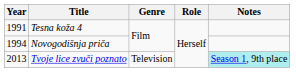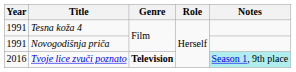 <table class="wikitable">
 <tr>
 <th>Year</th>
 <th>Title</th>
 <th>Genre</th>
 <th>Role</th>
 <th>Notes</th>
 </tr>
 <tr>
 <td>1991</td>
 <td><em>Tesna koža 4</em></td>
 <td rowspan="2">Film</td>
 <td rowspan="3">Herself</td>
 <td></td>
 </tr>
 <tr>
-<td>1994</td>
+<td>1991</td>
 <td><em>Novogodišnja priča</em></td>
 <td></td>
 </tr>
 <tr>
-<td>2013</td>
+<td>2016</td>
 <td><em><a href='#'>Tvoje lice zvuči poznato</a></em></td>
-<td>Television</td>
+<td><strong>Television</strong></td>
 <td style="background: paleturquoise;"><a href='#'>Season 1</a>, 9th place</td>
 </tr>
 </table>
